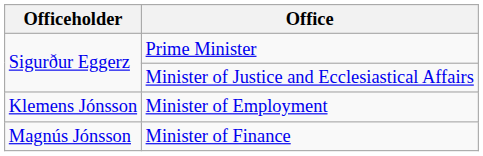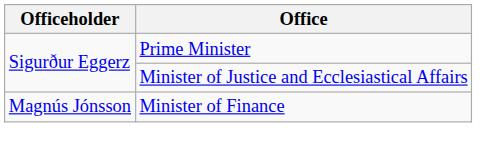 <table class="wikitable">
 <tr>
 <th>Officeholder</th>
 <th>Office</th>
 </tr>
 <tr>
 <td rowspan=2><a href='#'>Sigurður Eggerz</a></td>
 <td><a href='#'>Prime Minister</a></td>
 </tr>
 <tr>
 <td><a href='#'>Minister of Justice and Ecclesiastical Affairs</a></td>
 </tr>
 <tr>
-<td><a href='#'>Klemens Jónsson</a></td>
-<td><a href='#'>Minister of Employment</a></td>
-</tr>
-<tr>
 <td><a href='#'>Magnús Jónsson</a></td>
 <td><a href='#'>Minister of Finance</a></td>
 </tr>
 </table>
